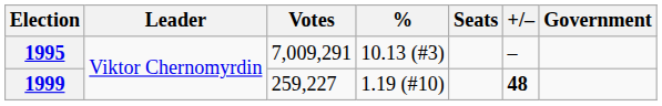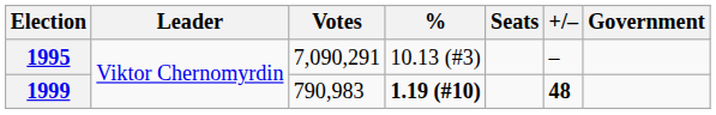 <table class=wikitable>
 <tr>
 <th>Election</th>
 <th>Leader</th>
 <th>Votes</th>
 <th>%</th>
 <th>Seats</th>
 <th>+/–</th>
 <th>Government</th>
 </tr>
 <tr>
 <th><a href='#'>1995</a></th>
 <td rowspan="2"><a href='#'>Viktor Chernomyrdin</a></td>
-<td>7,009,291</td>
+<td>7,090,291</td>
 <td>10.13 (#3)</td>
 <td></td>
 <td>–</td>
 <td></td>
 </tr>
 <tr>
 <th><a href='#'>1999</a></th>
-<td>259,227</td>
-<td>1.19 (#10)</td>
+<td>790,983</td>
+<td><strong>1.19 (#10)</strong></td>
 <td></td>
 <td><strong> 48</strong></td>
 <td></td>
 </tr>
 </table>
